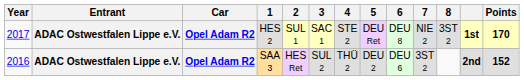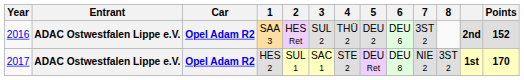 <table class="wikitable" border="1" style="text-align:center; font-size:90%;">
 <tr>
 <th>Year</th>
 <th>Entrant</th>
 <th>Car</th>
 <th>1</th>
 <th>2</th>
 <th>3</th>
 <th>4</th>
 <th>5</th>
 <th>6</th>
 <th>7</th>
 <th>8</th>
 <th></th>
 <th>Points</th>
 </tr>
 <tr>
+<td><a href='#'>2016</a></td>
+<th>ADAC Ostwestfalen Lippe e.V.</th>
+<th><a href='#'>Opel Adam R2</a></th>
+<td style="background:#ffdf9f;">SAA<br><small>3</small></td>
+<td style="background:#efcfff;">HES<br><small>Ret</small></td>
+<td style="background:#dfdfdf;">SUL<br><small>2</small></td>
+<td style="background:#dfdfdf;">THÜ<br><small>2</small></td>
+<td style="background:#dfdfdf;">DEU<br><small>2</small></td>
+<td style="background:#dfffdf;">DEU<br><small>6</small></td>
+<td style="background:#dfdfdf;">3ST<br><small>2</small></td>
+<td></td>
+<td style="background:#DFDFDF;"><strong>2nd</strong></td>
+<td style="background:#DFDFDF;"><strong>152</strong></td>
+</tr>
+<tr>
 <td><a href='#'>2017</a></td>
 <th>ADAC Ostwestfalen Lippe e.V.</th>
 <th><a href='#'>Opel Adam R2</a></th>
 <td style="background:#dfdfdf;">HES<br><small>2</small></td>
 <td style="background:#ffffbf;">SUL<br><small>1</small></td>
 <td style="background:#ffffbf;">SAC<br><small>1</small></td>
 <td style="background:#dfdfdf;">STE<br><small>2</small></td>
 <td style="background:#efcfff;">DEU<br><small>Ret</small></td>
 <td style="background:#dfffdf;">DEU<br><small>8</small></td>
 <td style="background:#dfdfdf;">NIE<br><small>2</small></td>
 <td style="background:#dfdfdf;">3ST<br><small>2</small></td>
 <td style="background:#FFFFBF;"><strong>1st</strong></td>
 <td style="background:#FFFFBF;"><strong>170</strong></td>
 </tr>
-<tr>
-<td><a href='#'>2016</a></td>
-<th>ADAC Ostwestfalen Lippe e.V.</th>
-<th><a href='#'>Opel Adam R2</a></th>
-<td style="background:#ffdf9f;">SAA<br><small>3</small></td>
-<td style="background:#efcfff;">HES<br><small>Ret</small></td>
-<td style="background:#dfdfdf;">SUL<br><small>2</small></td>
-<td style="background:#dfdfdf;">THÜ<br><small>2</small></td>
-<td style="background:#dfdfdf;">DEU<br><small>2</small></td>
-<td style="background:#dfffdf;">DEU<br><small>6</small></td>
-<td style="background:#dfdfdf;">3ST<br><small>2</small></td>
-<td></td>
-<td style="background:#DFDFDF;"><strong>2nd</strong></td>
-<td style="background:#DFDFDF;"><strong>152</strong></td>
-</tr>
 </table>
